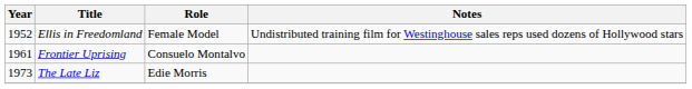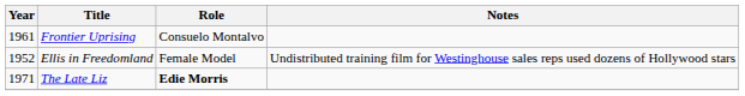 <table class="wikitable sortable plainrowheaders">
 <tr>
 <th scope="col">Year</th>
 <th scope="col">Title</th>
 <th scope="col">Role</th>
 <th scope="col">Notes</th>
 </tr>
 <tr>
+<td>1961</td>
+<td><em><a href='#'>Frontier Uprising</a></em></td>
+<td>Consuelo Montalvo</td>
+<td></td>
+</tr>
+<tr>
 <td>1952</td>
 <td><em>Ellis in Freedomland</em></td>
 <td>Female Model</td>
 <td>Undistributed training film for <a href='#'>Westinghouse</a> sales reps used dozens of Hollywood stars</td>
 </tr>
 <tr>
-<td>1961</td>
-<td><em><a href='#'>Frontier Uprising</a></em></td>
-<td>Consuelo Montalvo</td>
-<td></td>
-</tr>
-<tr>
-<td>1973</td>
+<td>1971</td>
 <td><em><a href='#'>The Late Liz</a></em></td>
-<td>Edie Morris</td>
+<td><strong>Edie Morris</strong></td>
 <td></td>
 </tr>
 <tr>
 </tr>
 </table>
